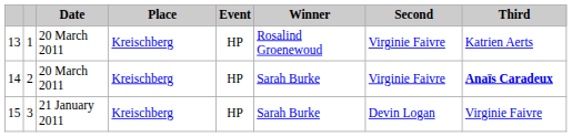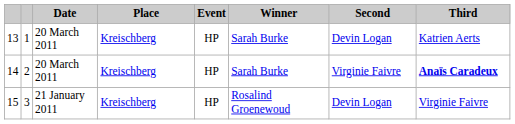 <table class="wikitable plainrowheaders" style="background:#fff; font-size:86%; line-height:16px; border:grey solid 1px; border-collapse:collapse;">
 <tr style="background:#ccc; text-align:center;">
 <th scope="col" style="background:#ccc; width=20 px;"></th>
 <th scope="col" style="background:#ccc; width=30 px;"></th>
 <th scope="col" style="background:#ccc; width:120px;">Date</th>
 <th scope="col" style="background:#ccc; width:180px;">Place</th>
 <th scope="col" style="background:#ccc; width:15px;">Event</th>
 <th scope="col" style="background:#ccc; width:185px;">Winner</th>
 <th scope="col" style="background:#ccc; width:185px;">Second</th>
 <th scope="col" style="background:#ccc; width:185px;">Third</th>
 </tr>
 <tr>
 <td align=center>13</td>
 <td align=center>1</td>
 <td>20 March 2011</td>
 <td> <a href='#'>Kreischberg</a></td>
 <td align=center>HP</td>
-<td> <a href='#'>Rosalind Groenewoud</a></td>
-<td> <a href='#'>Virginie Faivre</a></td>
+<td> <a href='#'>Sarah Burke</a></td>
+<td> <a href='#'>Devin Logan</a></td>
 <td> <a href='#'>Katrien Aerts</a></td>
 </tr>
 <tr>
 <td align=center>14</td>
 <td align=center>2</td>
 <td>20 March 2011</td>
 <td> <a href='#'>Kreischberg</a></td>
 <td align=center>HP</td>
 <td> <a href='#'>Sarah Burke</a></td>
 <td> <a href='#'>Virginie Faivre</a></td>
 <td><strong> <a href='#'>Anaïs Caradeux</a></strong></td>
 </tr>
 <tr>
 <td align=center>15</td>
 <td align=center>3</td>
 <td>21 January 2011</td>
 <td> <a href='#'>Kreischberg</a></td>
 <td align=center>HP</td>
-<td> <a href='#'>Sarah Burke</a></td>
+<td> <a href='#'>Rosalind Groenewoud</a></td>
 <td> <a href='#'>Devin Logan</a></td>
 <td> <a href='#'>Virginie Faivre</a></td>
 </tr>
 </table>
